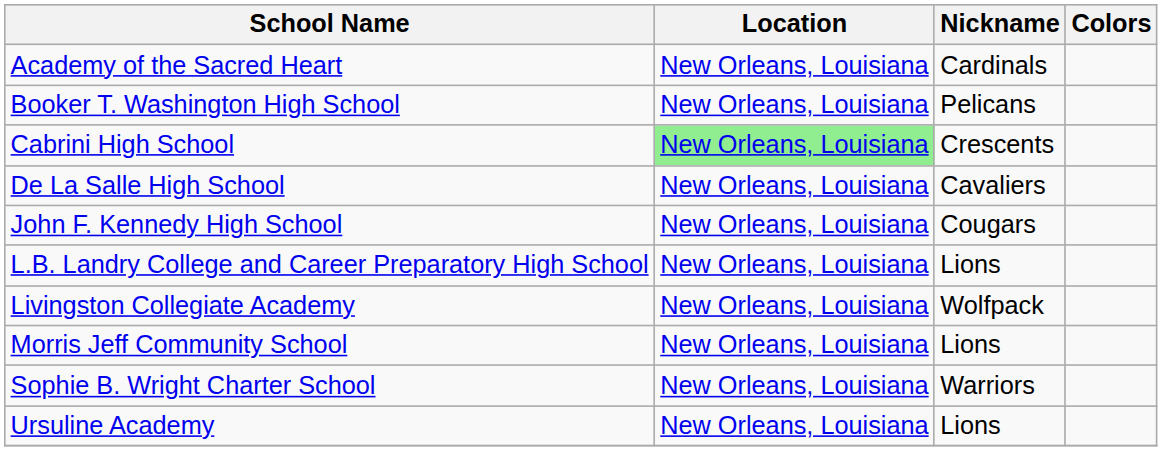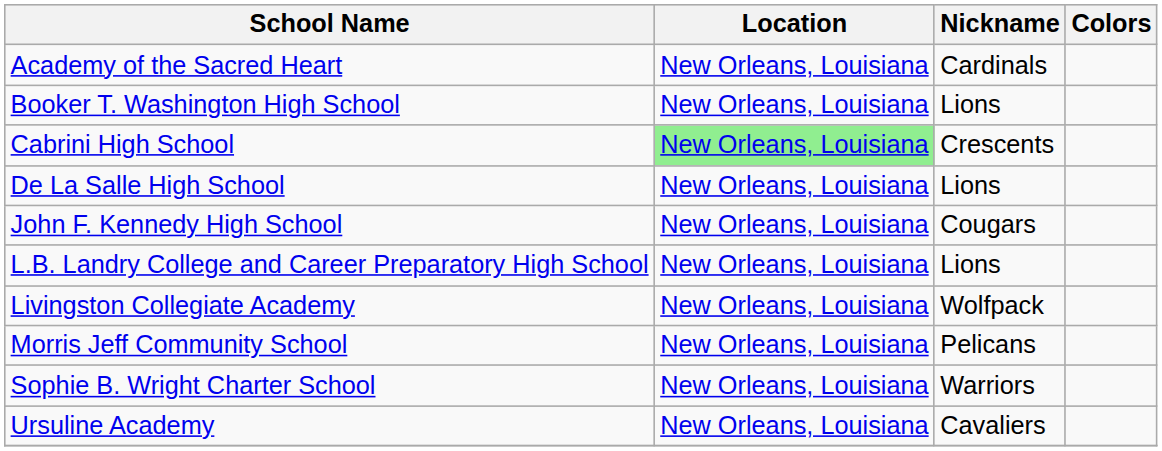 <table class="wikitable">
 <tr>
 <th>School Name</th>
 <th>Location</th>
 <th>Nickname</th>
 <th>Colors</th>
 </tr>
 <tr>
 <td><a href='#'>Academy of the Sacred Heart</a></td>
 <td><a href='#'>New Orleans, Louisiana</a></td>
 <td>Cardinals</td>
 <td> </td>
 </tr>
 <tr>
 <td><a href='#'>Booker T. Washington High School</a></td>
 <td><a href='#'>New Orleans, Louisiana</a></td>
-<td>Pelicans</td>
+<td>Lions</td>
 <td> </td>
 </tr>
 <tr>
 <td><a href='#'>Cabrini High School</a></td>
 <td style="background: lightgreen;"><a href='#'>New Orleans, Louisiana</a></td>
 <td>Crescents</td>
 <td> </td>
 </tr>
 <tr>
 <td><a href='#'>De La Salle High School</a></td>
 <td><a href='#'>New Orleans, Louisiana</a></td>
-<td>Cavaliers</td>
+<td>Lions</td>
 <td> </td>
 </tr>
 <tr>
 <td><a href='#'>John F. Kennedy High School</a></td>
 <td><a href='#'>New Orleans, Louisiana</a></td>
 <td>Cougars</td>
 <td> </td>
 </tr>
 <tr>
 <td><a href='#'>L.B. Landry College and Career Preparatory High School</a></td>
 <td><a href='#'>New Orleans, Louisiana</a></td>
 <td>Lions</td>
 <td> </td>
 </tr>
 <tr>
 <td><a href='#'>Livingston Collegiate Academy</a></td>
 <td><a href='#'>New Orleans, Louisiana</a></td>
 <td>Wolfpack</td>
 <td>  </td>
 </tr>
 <tr>
 <td><a href='#'>Morris Jeff Community School</a></td>
 <td><a href='#'>New Orleans, Louisiana</a></td>
-<td>Lions</td>
+<td>Pelicans</td>
 <td> </td>
 </tr>
 <tr>
 <td><a href='#'>Sophie B. Wright Charter School</a></td>
 <td><a href='#'>New Orleans, Louisiana</a></td>
 <td>Warriors</td>
 <td> </td>
 </tr>
 <tr>
 <td><a href='#'>Ursuline Academy</a></td>
 <td><a href='#'>New Orleans, Louisiana</a></td>
-<td>Lions</td>
+<td>Cavaliers</td>
 <td> </td>
 </tr>
 <tr>
 </tr>
 </table>
